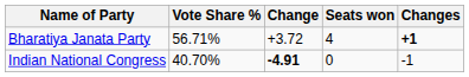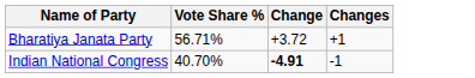 <table class="wikitable sortable">
 <tr>
 <th>Name of Party</th>
 <th>Vote Share %</th>
 <th>Change</th>
-<th>Seats won</th>
 <th>Changes</th>
 </tr>
 <tr>
 <td><a href='#'>Bharatiya Janata Party</a></td>
 <td>56.71%</td>
 <td>+3.72</td>
-<td>4</td>
-<td><strong>+1</strong></td>
+<td>+1</td>
 </tr>
 <tr>
 <td><a href='#'>Indian National Congress</a></td>
 <td>40.70%</td>
 <td><strong>-4.91</strong></td>
-<td>0</td>
 <td>-1</td>
 </tr>
 </table>
